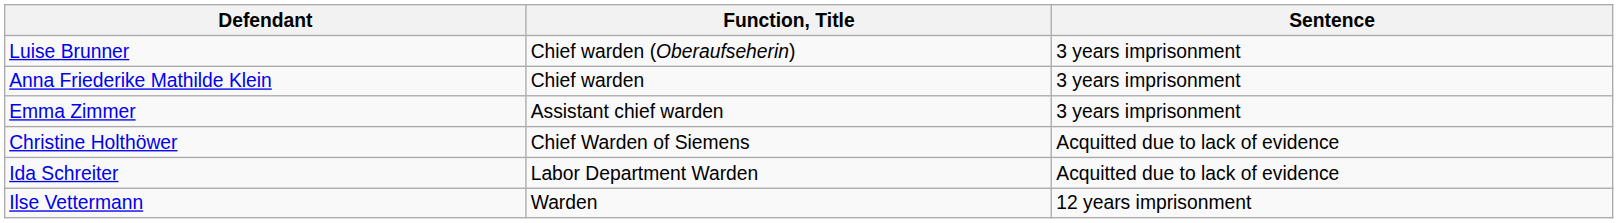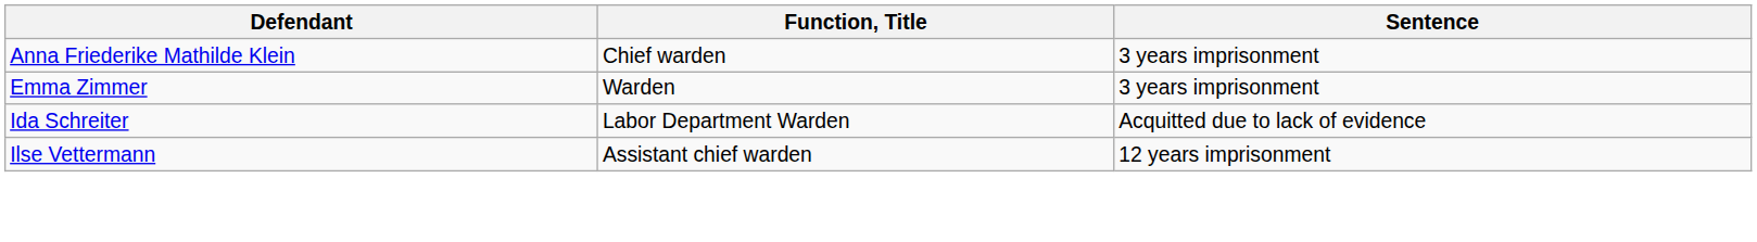 <table class="wikitable" width="95%" style="font-size: 90%; border-spacing:10px 0px;">
 <tr>
 <th align="left">Defendant</th>
 <th align="left">Function, Title</th>
 <th align="left">Sentence</th>
-</tr>
-<tr>
-<td><a href='#'>Luise Brunner</a></td>
-<td>Chief warden (<em>Oberaufseherin</em>)</td>
-<td>3 years imprisonment</td>
 </tr>
 <tr>
 <td><a href='#'>Anna Friederike Mathilde Klein</a></td>
 <td>Chief warden</td>
 <td>3 years imprisonment</td>
 </tr>
 <tr>
 <td><a href='#'>Emma Zimmer</a></td>
-<td>Assistant chief warden</td>
+<td>Warden</td>
 <td>3 years imprisonment</td>
-</tr>
-<tr>
-<td><a href='#'>Christine Holthöwer</a></td>
-<td>Chief Warden of Siemens</td>
-<td>Acquitted due to lack of evidence</td>
 </tr>
 <tr>
 <td><a href='#'>Ida Schreiter</a></td>
 <td>Labor Department Warden</td>
 <td>Acquitted due to lack of evidence</td>
 </tr>
 <tr>
 <td><a href='#'>Ilse Vettermann</a></td>
-<td>Warden</td>
+<td>Assistant chief warden</td>
 <td>12 years imprisonment</td>
 </tr>
 </table>
